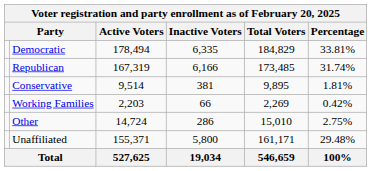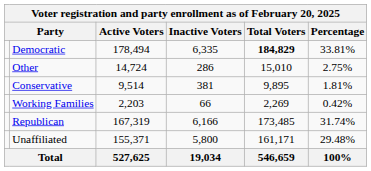 <table class=wikitable>
 <tr>
 <th colspan = 6>Voter registration and party enrollment as of February 20, 2025</th>
 </tr>
 <tr>
 <th colspan = 2>Party</th>
 <th>Active Voters</th>
 <th>Inactive Voters</th>
 <th>Total Voters</th>
 <th>Percentage</th>
 </tr>
 <tr>
 <td></td>
 <td><a href='#'>Democratic</a></td>
 <td align = center>178,494</td>
 <td align = center>6,335</td>
-<td align = center>184,829</td>
+<td align = center><strong>184,829</strong></td>
 <td align = center>33.81%</td>
 </tr>
 <tr>
 <td></td>
-<td><a href='#'>Republican</a></td>
-<td align = center>167,319</td>
-<td align = center>6,166</td>
-<td align = center>173,485</td>
-<td align = center>31.74%</td>
+<td><a href='#'>Other</a></td>
+<td align = center>14,724</td>
+<td align = center>286</td>
+<td align = center>15,010</td>
+<td align = center>2.75%</td>
 </tr>
 <tr>
 <td></td>
 <td><a href='#'>Conservative</a></td>
 <td align = center>9,514</td>
 <td align = center>381</td>
 <td align = center>9,895</td>
 <td align = center>1.81%</td>
 </tr>
 <tr>
 <td></td>
 <td><a href='#'>Working Families</a></td>
 <td align = center>2,203</td>
 <td align = center>66</td>
 <td align = center>2,269</td>
 <td align = center>0.42%</td>
 </tr>
 <tr>
 <td></td>
-<td><a href='#'>Other</a></td>
-<td align = center>14,724</td>
-<td align = center>286</td>
-<td align = center>15,010</td>
-<td align = center>2.75%</td>
+<td><a href='#'>Republican</a></td>
+<td align = center>167,319</td>
+<td align = center>6,166</td>
+<td align = center>173,485</td>
+<td align = center>31.74%</td>
 </tr>
 <tr>
 <td></td>
 <td>Unaffiliated</td>
 <td align = center>155,371</td>
 <td align = center>5,800</td>
 <td align = center>161,171</td>
 <td align = center>29.48%</td>
 </tr>
 <tr>
 <th colspan = 2>Total</th>
 <th align = center>527,625</th>
 <th align = center>19,034</th>
 <th align = center>546,659</th>
 <th align = center>100%</th>
 </tr>
 </table>
